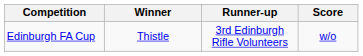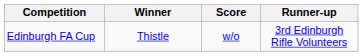 <table class="wikitable" style="text-align: center;">
 <tr>
 <th width=140>Competition</th>
 <th width=135>Winner</th>
+<th width=80>Score</th>
 <th width=135>Runner-up</th>
-<th width=80>Score</th>
 </tr>
 <tr>
 <td align=left><a href='#'>Edinburgh FA Cup</a></td>
 <td><a href='#'>Thistle</a></td>
+<td><a href='#'>w/o</a></td>
 <td><a href='#'>3rd Edinburgh Rifle Volunteers</a></td>
-<td><a href='#'>w/o</a></td>
 </tr>
 </table>
